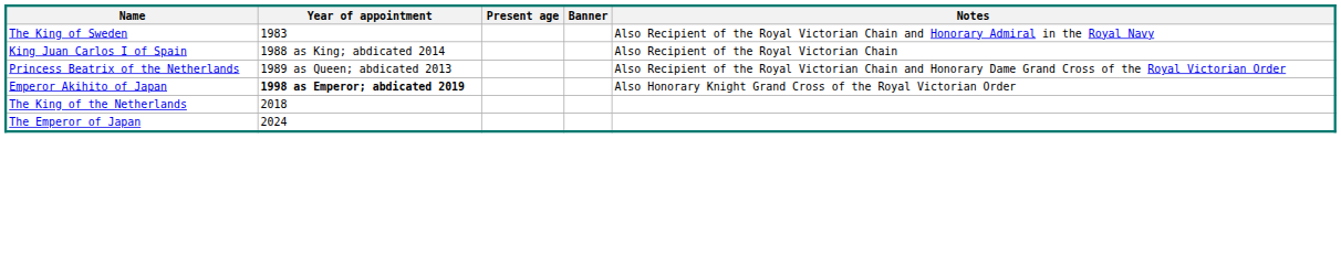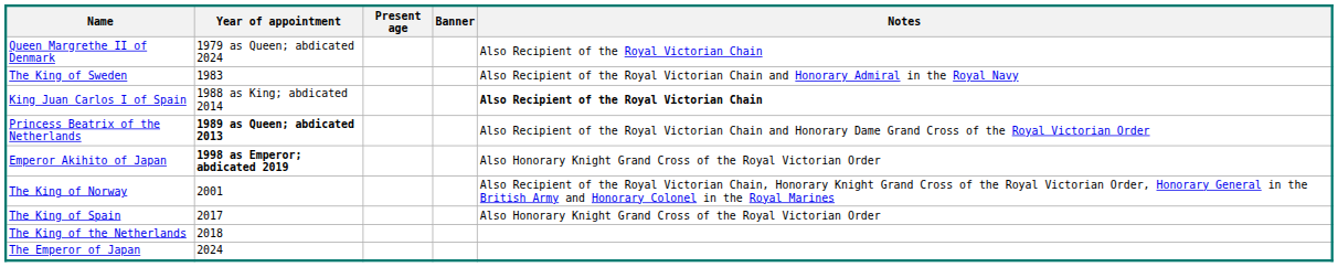 <table class="wikitable" style="width:100%; background:white; border:#01796f solid;">
 <tr>
 <th>Name</th>
 <th>Year of appointment</th>
 <th>Present age</th>
 <th>Banner</th>
 <th>Notes</th>
+</tr>
+<tr>
+<td><a href='#'>Queen Margrethe II of Denmark</a></td>
+<td>1979 as Queen; abdicated 2024</td>
+<td></td>
+<td></td>
+<td>Also Recipient of the <a href='#'>Royal Victorian Chain</a></td>
 </tr>
 <tr>
 <td><a href='#'>The King of Sweden</a></td>
 <td>1983</td>
 <td></td>
 <td></td>
 <td>Also Recipient of the Royal Victorian Chain and <a href='#'>Honorary Admiral</a> in the <a href='#'>Royal Navy</a></td>
 </tr>
 <tr>
 <td><a href='#'>King Juan Carlos I of Spain</a></td>
 <td>1988 as King; abdicated 2014</td>
 <td></td>
 <td></td>
-<td>Also Recipient of the Royal Victorian Chain</td>
+<td><strong>Also Recipient of the Royal Victorian Chain</strong></td>
 </tr>
 <tr>
 <td><a href='#'>Princess Beatrix of the Netherlands</a></td>
-<td>1989 as Queen; abdicated 2013</td>
+<td><strong>1989 as Queen; abdicated 2013</strong></td>
 <td></td>
 <td></td>
 <td>Also Recipient of the Royal Victorian Chain and Honorary Dame Grand Cross of the <a href='#'>Royal Victorian Order</a></td>
 </tr>
 <tr>
 <td><a href='#'>Emperor Akihito of Japan</a></td>
 <td><strong>1998 as Emperor; abdicated 2019</strong></td>
+<td></td>
+<td></td>
+<td>Also Honorary Knight Grand Cross of the Royal Victorian Order</td>
+</tr>
+<tr>
+<td><a href='#'>The King of Norway</a></td>
+<td>2001</td>
+<td></td>
+<td></td>
+<td>Also Recipient of the Royal Victorian Chain, Honorary Knight Grand Cross of the Royal Victorian Order, <a href='#'>Honorary General</a> in the <a href='#'>British Army</a> and <a href='#'>Honorary Colonel</a> in the <a href='#'>Royal Marines</a></td>
+</tr>
+<tr>
+<td><a href='#'>The King of Spain</a></td>
+<td>2017</td>
 <td></td>
 <td></td>
 <td>Also Honorary Knight Grand Cross of the Royal Victorian Order</td>
 </tr>
 <tr>
 <td><a href='#'>The King of the Netherlands</a></td>
 <td>2018</td>
 <td></td>
 <td></td>
 <td></td>
 </tr>
 <tr>
 <td><a href='#'>The Emperor of Japan</a></td>
 <td>2024</td>
 <td></td>
 <td></td>
 <td></td>
 </tr>
 </table>
